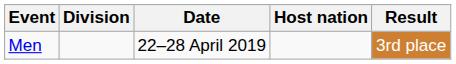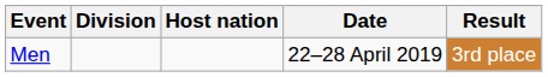 <table class=wikitable>
 <tr>
 <th>Event</th>
 <th>Division</th>
+<th>Host nation</th>
 <th>Date</th>
-<th>Host nation</th>
 <th>Result</th>
 </tr>
 <tr>
 <td><a href='#'>Men</a></td>
 <td></td>
+<td></td>
 <td>22–28 April 2019</td>
-<td></td>
 <td style="background:#CD7F32; color:white">3rd place<br></td>
 </tr>
 </table>
